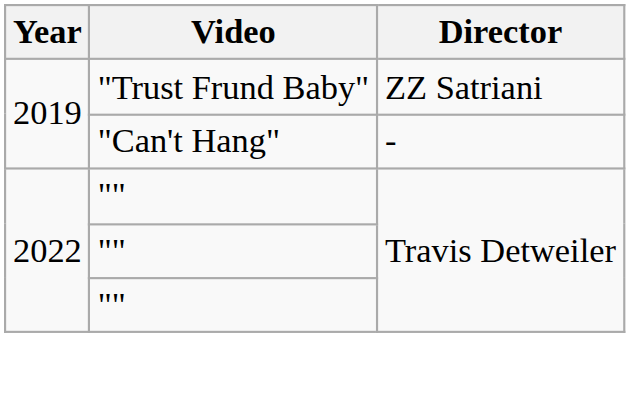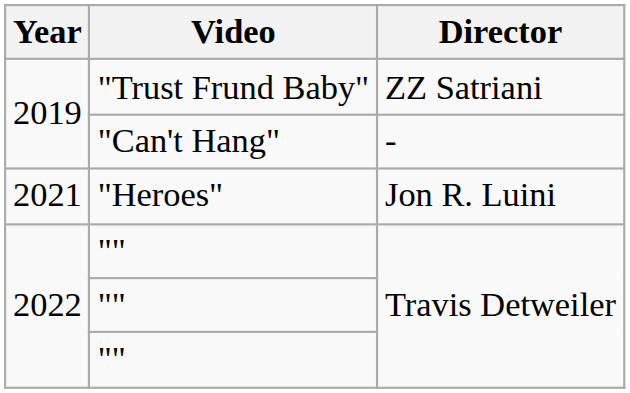 <table class="wikitable">
 <tr>
 <th>Year</th>
 <th>Video</th>
 <th>Director</th>
 </tr>
 <tr>
 <td rowspan="2">2019</td>
 <td>"Trust Frund Baby"</td>
 <td>ZZ Satriani</td>
 </tr>
 <tr>
 <td>"Can't Hang"</td>
 <td>-</td>
 </tr>
 <tr>
+<td>2021</td>
+<td>"Heroes"</td>
+<td>Jon R. Luini</td>
+</tr>
+<tr>
 <td rowspan="3">2022</td>
 <td>""</td>
 <td rowspan="3">Travis Detweiler</td>
 </tr>
 <tr>
 <td>""</td>
 </tr>
 <tr>
 <td>""</td>
 </tr>
 </table>
